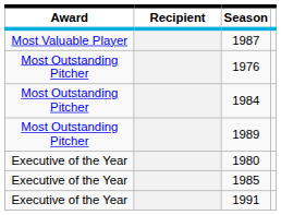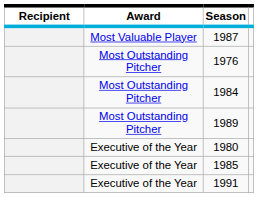 <table class="wikitable sortable plainrowheaders" style="text-align:center">
 <tr>
+<th scope="col" style="background-color:#ffffff; border-top:#000 5px solid; border-bottom:#00aedb 5px solid; color:#000000" width="105px">Recipient</th>
 <th scope="col" style="background-color:#ffffff; border-top:#000 5px solid; border-bottom:#00aedb 5px solid; color:#000000" width="160px">Award</th>
-<th scope="col" style="background-color:#ffffff; border-top:#000 5px solid; border-bottom:#00aedb 5px solid; color:#000000" width="105px">Recipient</th>
 <th scope="col" style="background-color:#ffffff; border-top:#000 5px solid; border-bottom:#00aedb 5px solid; color:#000000">Season</th>
 <th class="unsortable" scope="col" style="background-color:#ffffff; border-top:#000 5px solid; border-bottom:#00aedb 5px solid; color:#000000"></th>
 </tr>
 <tr>
+<th scope="row" style="text-align:center"></th>
 <td><a href='#'>Most Valuable Player</a></td>
-<th scope="row" style="text-align:center"></th>
 <td>1987</td>
 <td></td>
 </tr>
 <tr>
+<th scope="row" style="text-align:center"></th>
 <td><a href='#'>Most Outstanding Pitcher</a></td>
-<th scope="row" style="text-align:center"></th>
 <td>1976</td>
 <td></td>
 </tr>
 <tr>
+<th scope="row" style="text-align:center"></th>
 <td><a href='#'>Most Outstanding Pitcher</a></td>
-<th scope="row" style="text-align:center"></th>
 <td>1984</td>
 <td></td>
 </tr>
 <tr>
+<th scope="row" style="text-align:center"></th>
 <td><a href='#'>Most Outstanding Pitcher</a></td>
-<th scope="row" style="text-align:center"></th>
 <td>1989</td>
 <td></td>
 </tr>
 <tr>
+<th scope="row" style="text-align:center"></th>
 <td>Executive of the Year</td>
-<th scope="row" style="text-align:center"></th>
 <td>1980</td>
 <td></td>
 </tr>
 <tr>
+<th scope="row" style="text-align:center"></th>
 <td>Executive of the Year</td>
-<th scope="row" style="text-align:center"></th>
 <td>1985</td>
 <td></td>
 </tr>
 <tr>
+<th scope="row" style="text-align:center"></th>
 <td>Executive of the Year</td>
-<th scope="row" style="text-align:center"></th>
 <td>1991</td>
 <td></td>
 </tr>
 </table>
